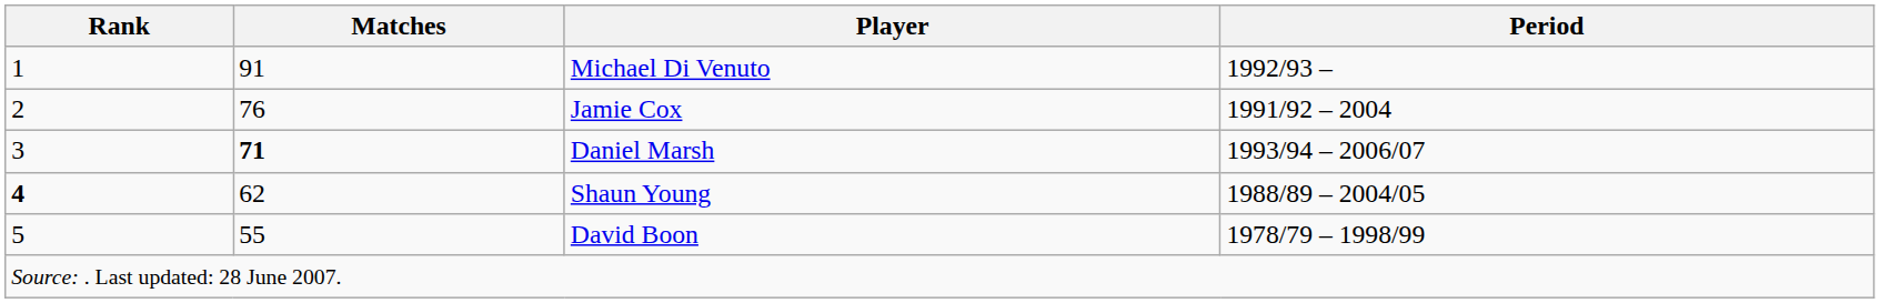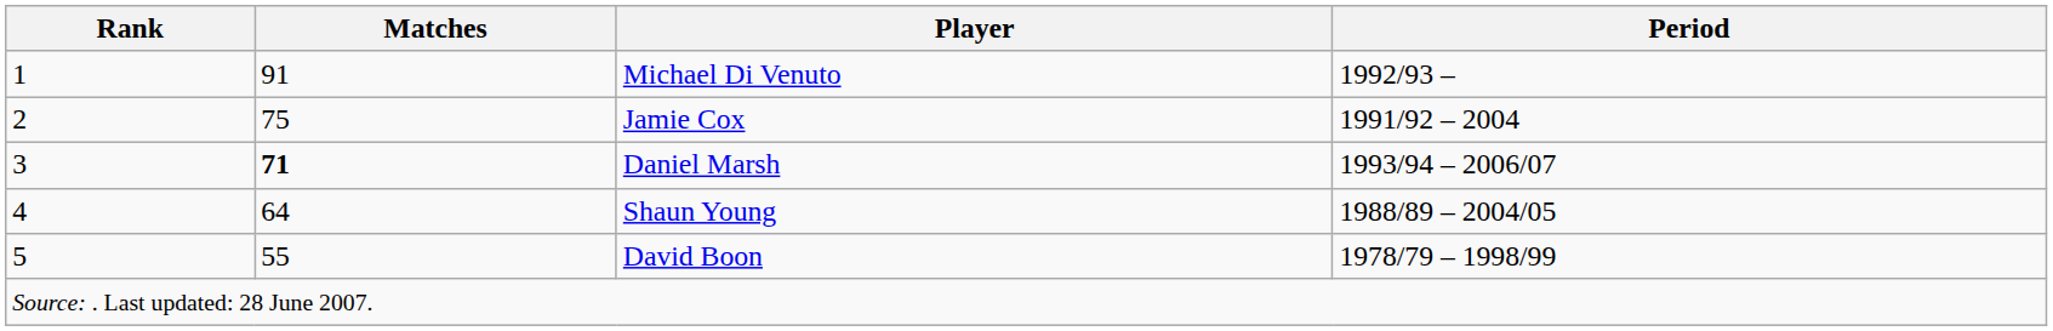 <table class="wikitable" width=90%>
 <tr>
 <th>Rank</th>
 <th>Matches</th>
 <th>Player</th>
 <th>Period</th>
 </tr>
 <tr>
 <td>1</td>
 <td>91</td>
 <td><a href='#'>Michael Di Venuto</a></td>
 <td>1992/93 –</td>
 </tr>
 <tr>
 <td>2</td>
-<td>76</td>
+<td>75</td>
 <td><a href='#'>Jamie Cox</a></td>
 <td>1991/92 – 2004</td>
 </tr>
 <tr>
 <td>3</td>
 <td><strong>71</strong></td>
 <td><a href='#'>Daniel Marsh</a></td>
 <td>1993/94 – 2006/07</td>
 </tr>
 <tr>
-<td><strong>4</strong></td>
-<td>62</td>
+<td>4</td>
+<td>64</td>
 <td><a href='#'>Shaun Young</a></td>
 <td>1988/89 – 2004/05</td>
 </tr>
 <tr>
 <td>5</td>
 <td>55</td>
 <td><a href='#'>David Boon</a></td>
 <td>1978/79 – 1998/99</td>
 </tr>
 <tr>
 <td colspan=4><small><em>Source: </em>. Last updated: 28 June 2007.</small></td>
 </tr>
 </table>
